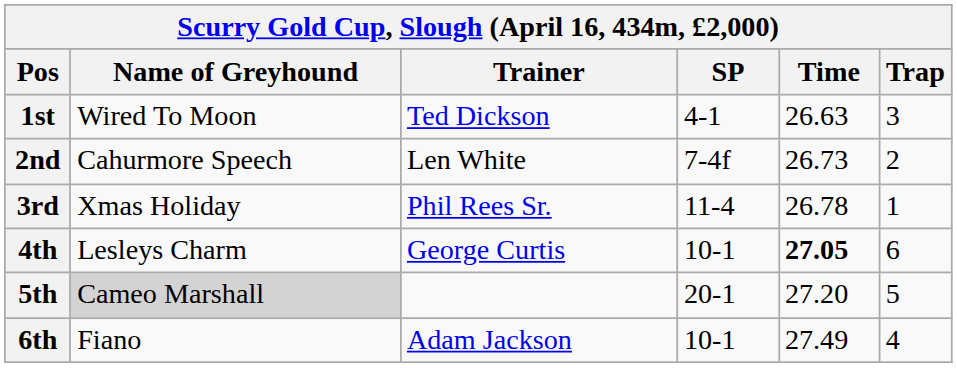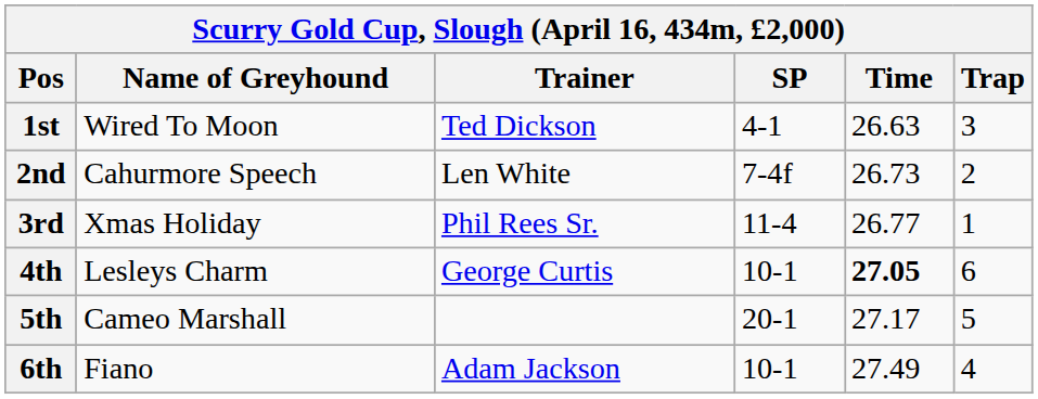 <table class="wikitable">
 <tr>
 <th colspan="6"><a href='#'>Scurry Gold Cup</a>, <a href='#'>Slough</a> (April 16, 434m, £2,000)</th>
 </tr>
 <tr>
 <th width=30>Pos</th>
 <th width=180>Name of Greyhound</th>
 <th width=150>Trainer</th>
 <th width=50>SP</th>
 <th width=50>Time</th>
 <th width=30>Trap</th>
 </tr>
 <tr>
 <th>1st</th>
 <td>Wired To Moon</td>
 <td><a href='#'>Ted Dickson</a></td>
 <td>4-1</td>
 <td>26.63</td>
 <td>3</td>
 </tr>
 <tr>
 <th>2nd</th>
 <td>Cahurmore Speech</td>
 <td>Len White</td>
 <td>7-4f</td>
 <td>26.73</td>
 <td>2</td>
 </tr>
 <tr>
 <th>3rd</th>
 <td>Xmas Holiday</td>
 <td><a href='#'>Phil Rees Sr.</a></td>
 <td>11-4</td>
-<td>26.78</td>
+<td>26.77</td>
 <td>1</td>
 </tr>
 <tr>
 <th>4th</th>
 <td>Lesleys Charm</td>
 <td><a href='#'>George Curtis</a></td>
 <td>10-1</td>
 <td><strong>27.05</strong></td>
 <td>6</td>
 </tr>
 <tr>
 <th>5th</th>
-<td style="background: lightgrey;">Cameo Marshall</td>
+<td>Cameo Marshall</td>
 <td></td>
 <td>20-1</td>
-<td>27.20</td>
+<td>27.17</td>
 <td>5</td>
 </tr>
 <tr>
 <th>6th</th>
 <td>Fiano</td>
 <td><a href='#'>Adam Jackson</a></td>
 <td>10-1</td>
 <td>27.49</td>
 <td>4</td>
 </tr>
 </table>
